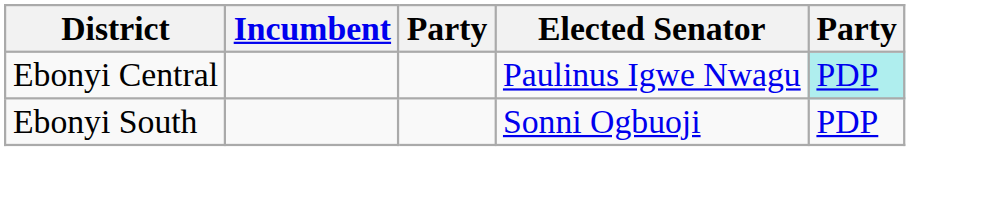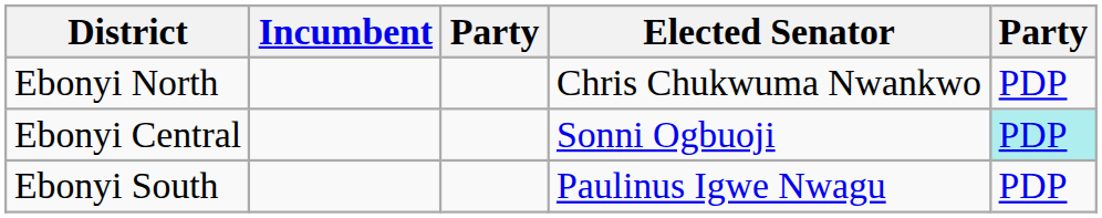 <table class="sortable wikitable" style="font-size:95%;line-height:14px;">
 <tr>
 <th class="unsortable">District</th>
 <th class="unsortable"><a href='#'>Incumbent</a></th>
 <th>Party</th>
 <th class="unsortable">Elected Senator</th>
 <th>Party</th>
 </tr>
 <tr>
+<td>Ebonyi North</td>
+<td></td>
+<td></td>
+<td>Chris Chukwuma Nwankwo</td>
+<td><a href='#'>PDP</a></td>
+</tr>
+<tr>
 <td>Ebonyi Central</td>
 <td></td>
 <td></td>
-<td><a href='#'>Paulinus Igwe Nwagu</a></td>
+<td><a href='#'>Sonni Ogbuoji</a></td>
 <td style="background: paleturquoise;"><a href='#'>PDP</a></td>
 </tr>
 <tr>
 <td>Ebonyi South</td>
 <td></td>
 <td></td>
-<td><a href='#'>Sonni Ogbuoji</a></td>
+<td><a href='#'>Paulinus Igwe Nwagu</a></td>
 <td><a href='#'>PDP</a></td>
 </tr>
 </table>
